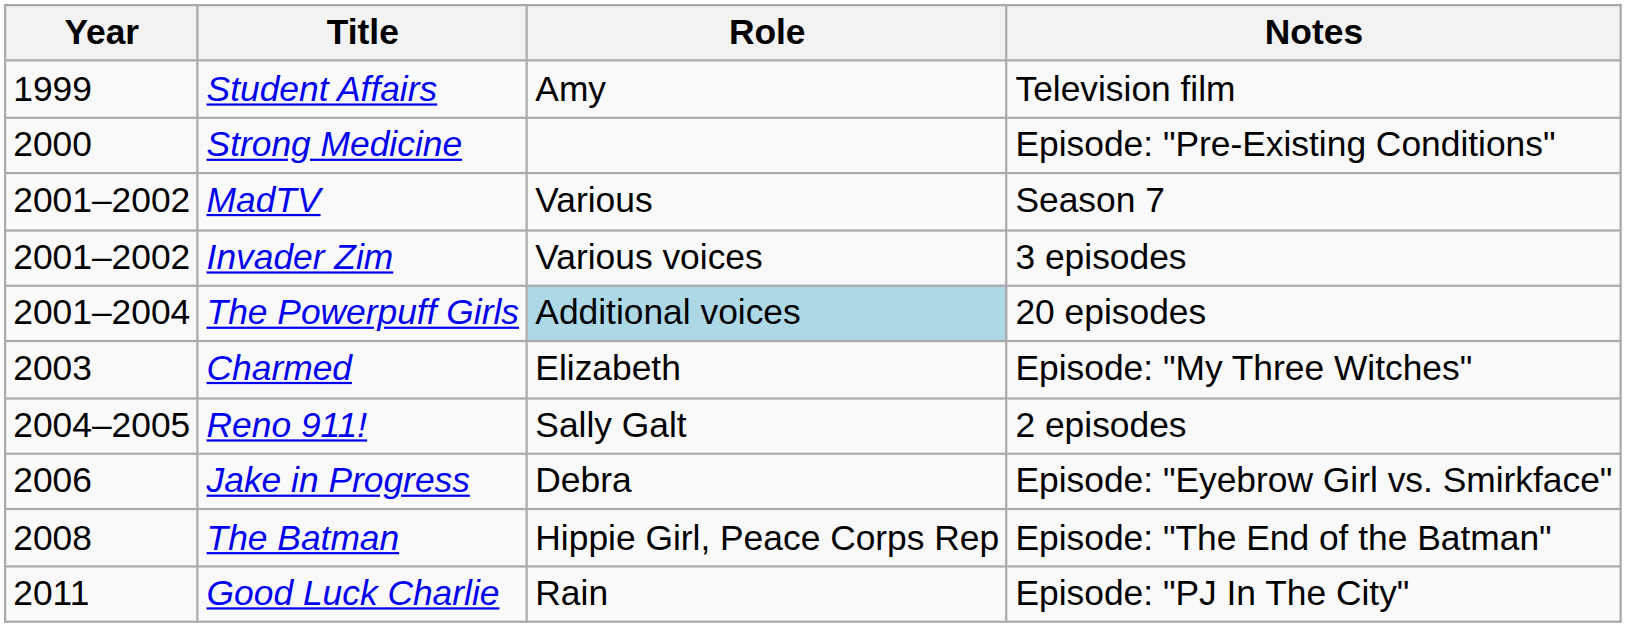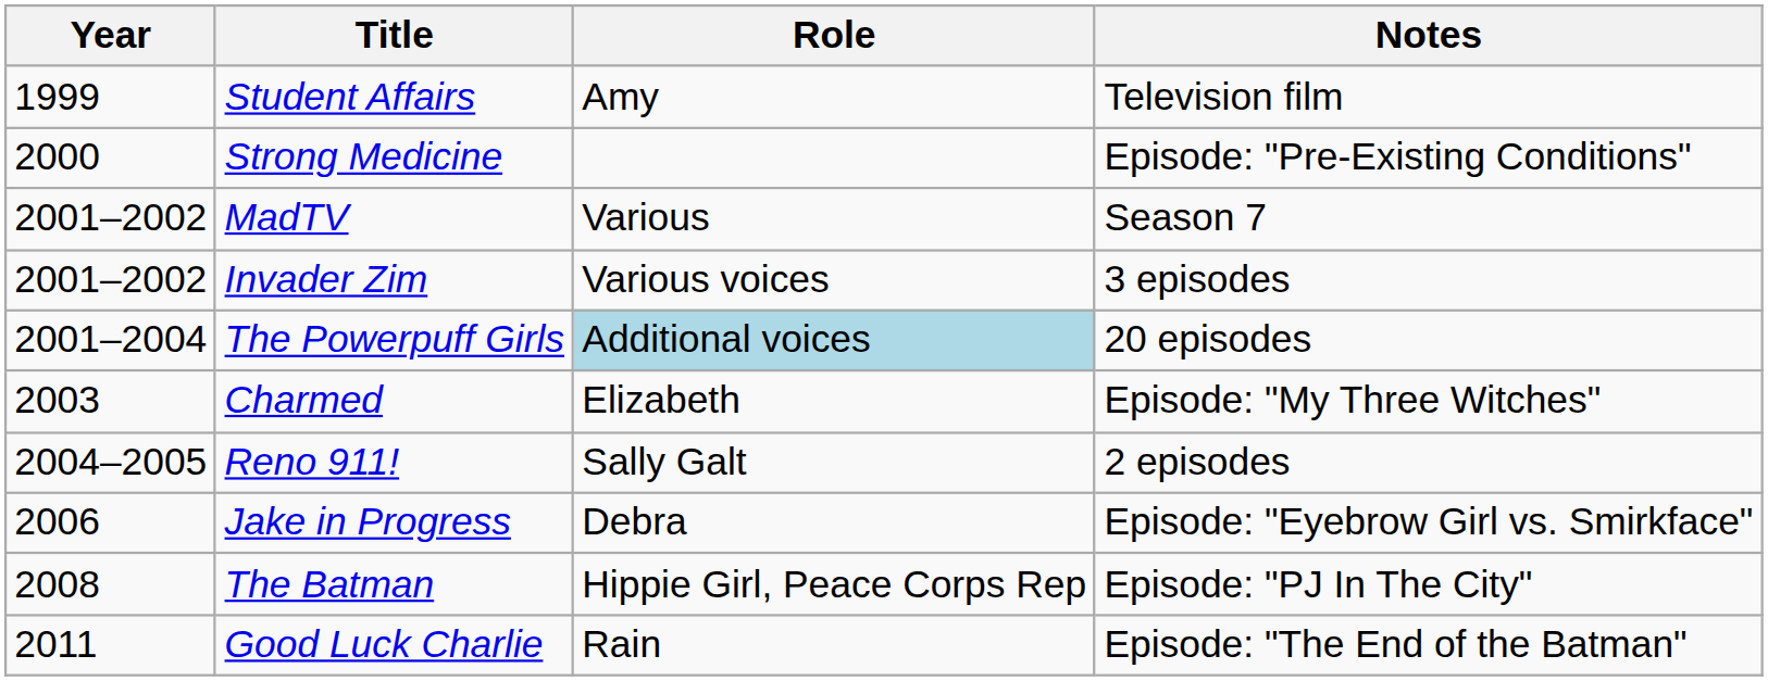 <table class="wikitable sortable">
 <tr>
 <th>Year</th>
 <th>Title</th>
 <th>Role</th>
 <th>Notes</th>
 </tr>
 <tr>
 <td>1999</td>
 <td><em><a href='#'>Student Affairs</a></em></td>
 <td>Amy</td>
 <td>Television film</td>
 </tr>
 <tr>
 <td>2000</td>
 <td><em><a href='#'>Strong Medicine</a></em></td>
 <td></td>
 <td>Episode: "Pre-Existing Conditions"</td>
 </tr>
 <tr>
 <td>2001–2002</td>
 <td><em><a href='#'>MadTV</a></em></td>
 <td>Various</td>
 <td>Season 7</td>
 </tr>
 <tr>
 <td>2001–2002</td>
 <td><em><a href='#'>Invader Zim</a></em></td>
 <td>Various voices</td>
 <td>3 episodes</td>
 </tr>
 <tr>
 <td>2001–2004</td>
 <td><em><a href='#'>The Powerpuff Girls</a></em></td>
 <td style="background: lightblue;">Additional voices</td>
 <td>20 episodes</td>
 </tr>
 <tr>
 <td>2003</td>
 <td><em><a href='#'>Charmed</a></em></td>
 <td>Elizabeth</td>
 <td>Episode: "My Three Witches"</td>
 </tr>
 <tr>
 <td>2004–2005</td>
 <td><em><a href='#'>Reno 911!</a></em></td>
 <td>Sally Galt</td>
 <td>2 episodes</td>
 </tr>
 <tr>
 <td>2006</td>
 <td><em><a href='#'>Jake in Progress</a></em></td>
 <td>Debra</td>
 <td>Episode: "Eyebrow Girl vs. Smirkface"</td>
 </tr>
 <tr>
 <td>2008</td>
 <td><em><a href='#'>The Batman</a></em></td>
 <td>Hippie Girl, Peace Corps Rep</td>
-<td>Episode: "The End of the Batman"</td>
+<td>Episode: "PJ In The City"</td>
 </tr>
 <tr>
 <td>2011</td>
 <td><em><a href='#'>Good Luck Charlie</a></em></td>
 <td>Rain</td>
-<td>Episode: "PJ In The City"</td>
+<td>Episode: "The End of the Batman"</td>
 </tr>
 </table>
